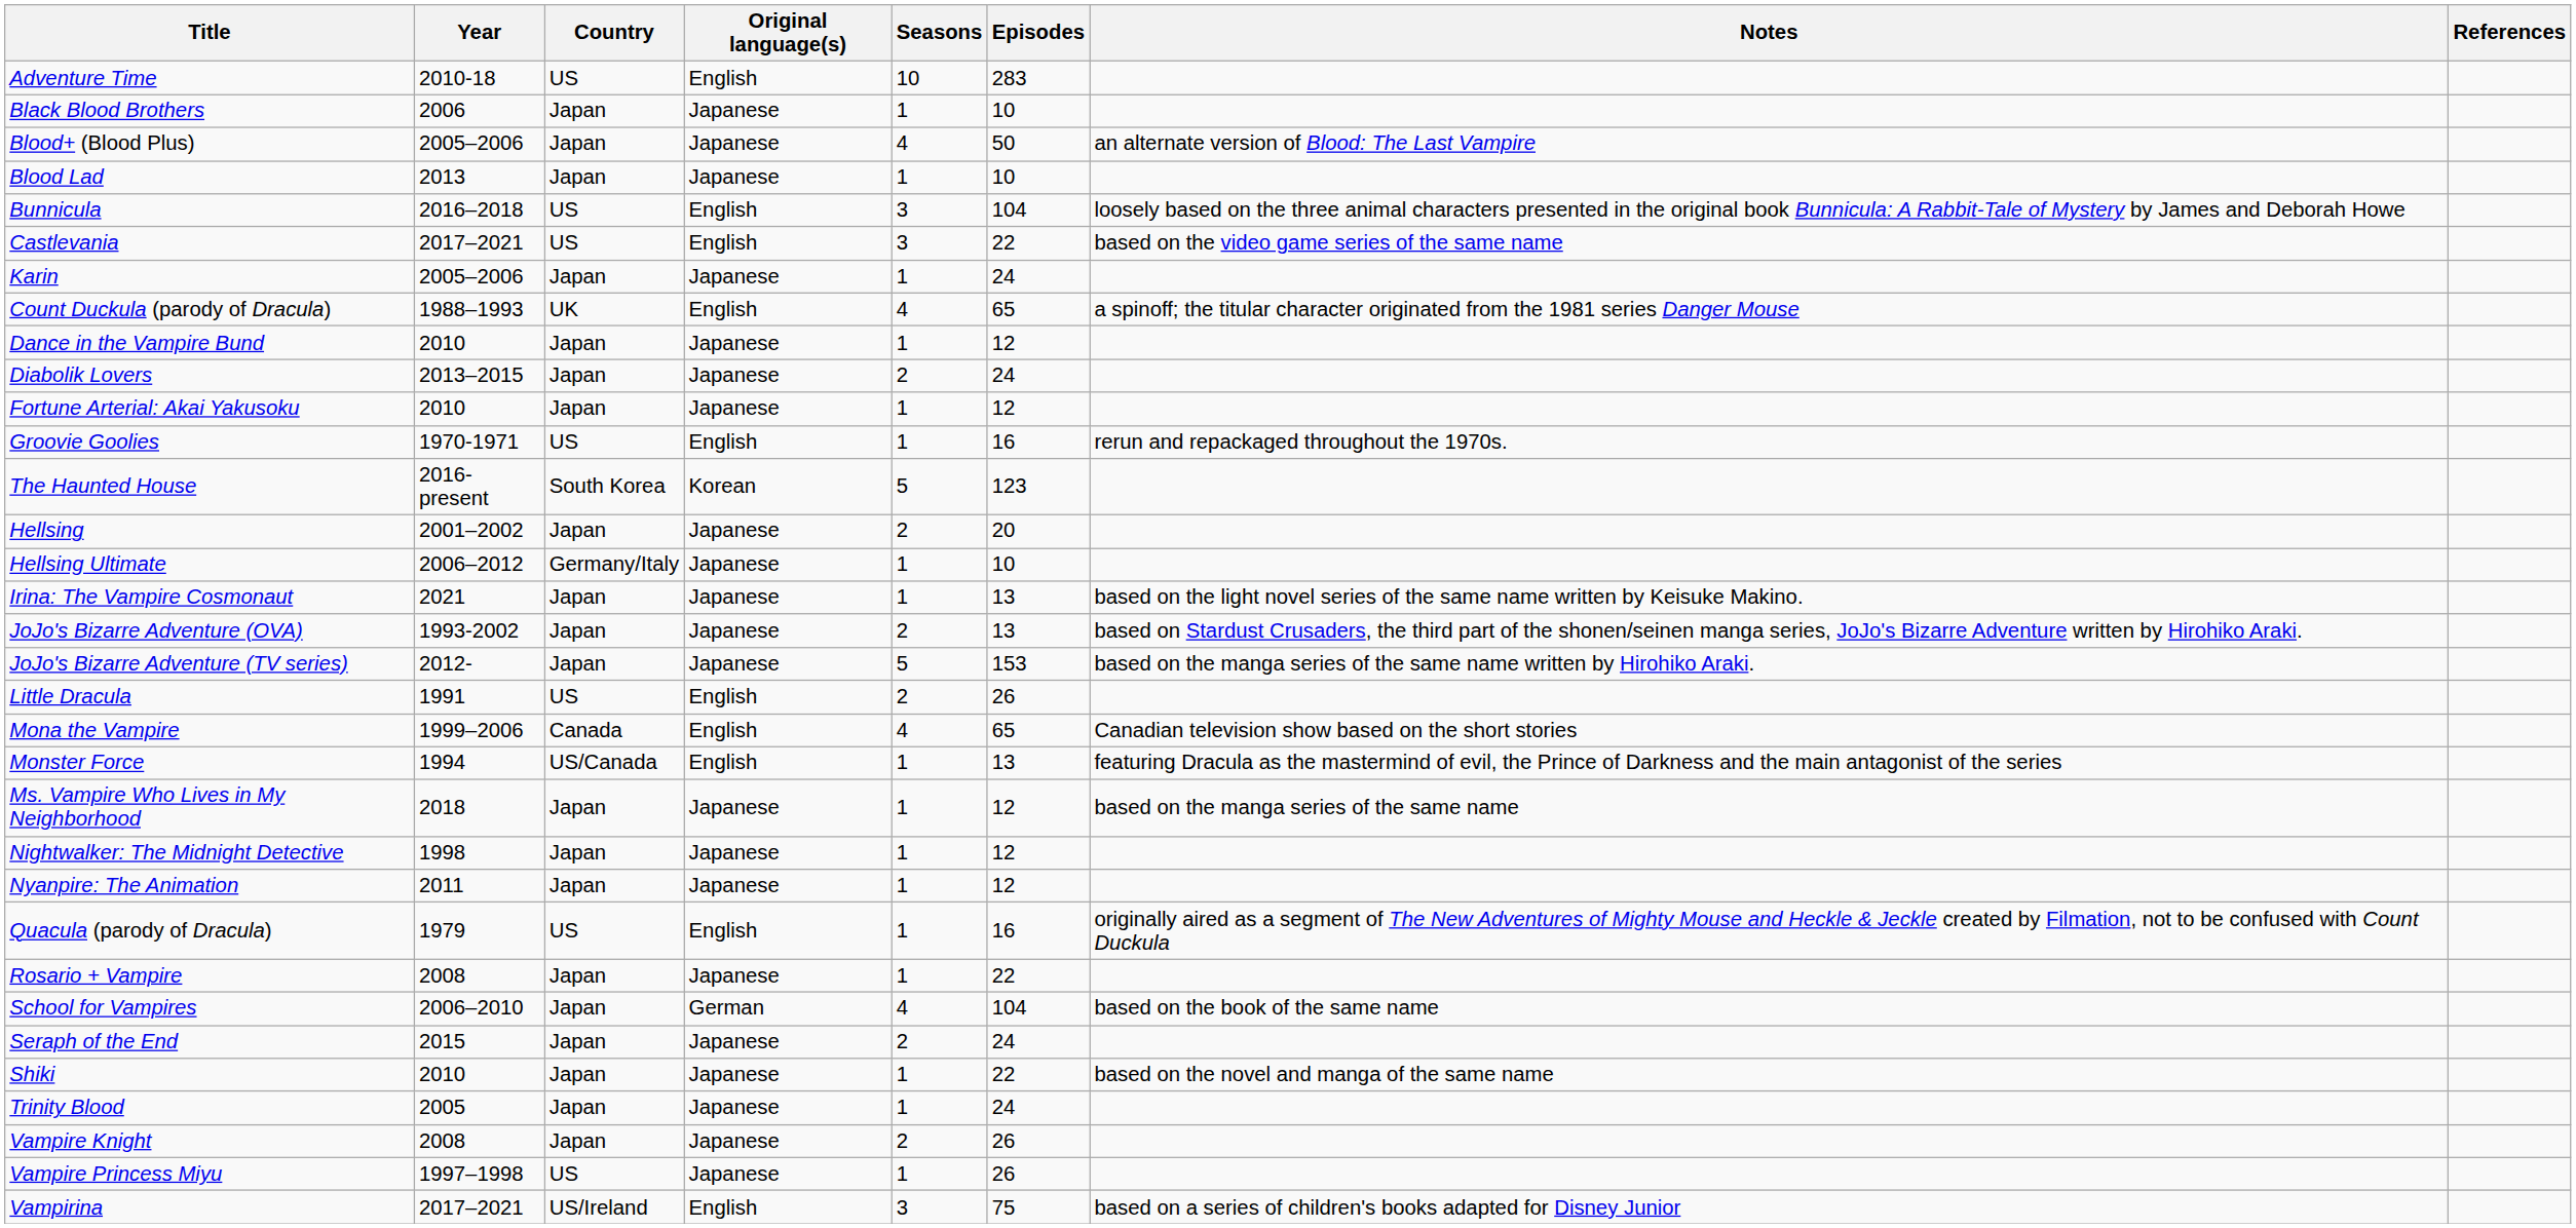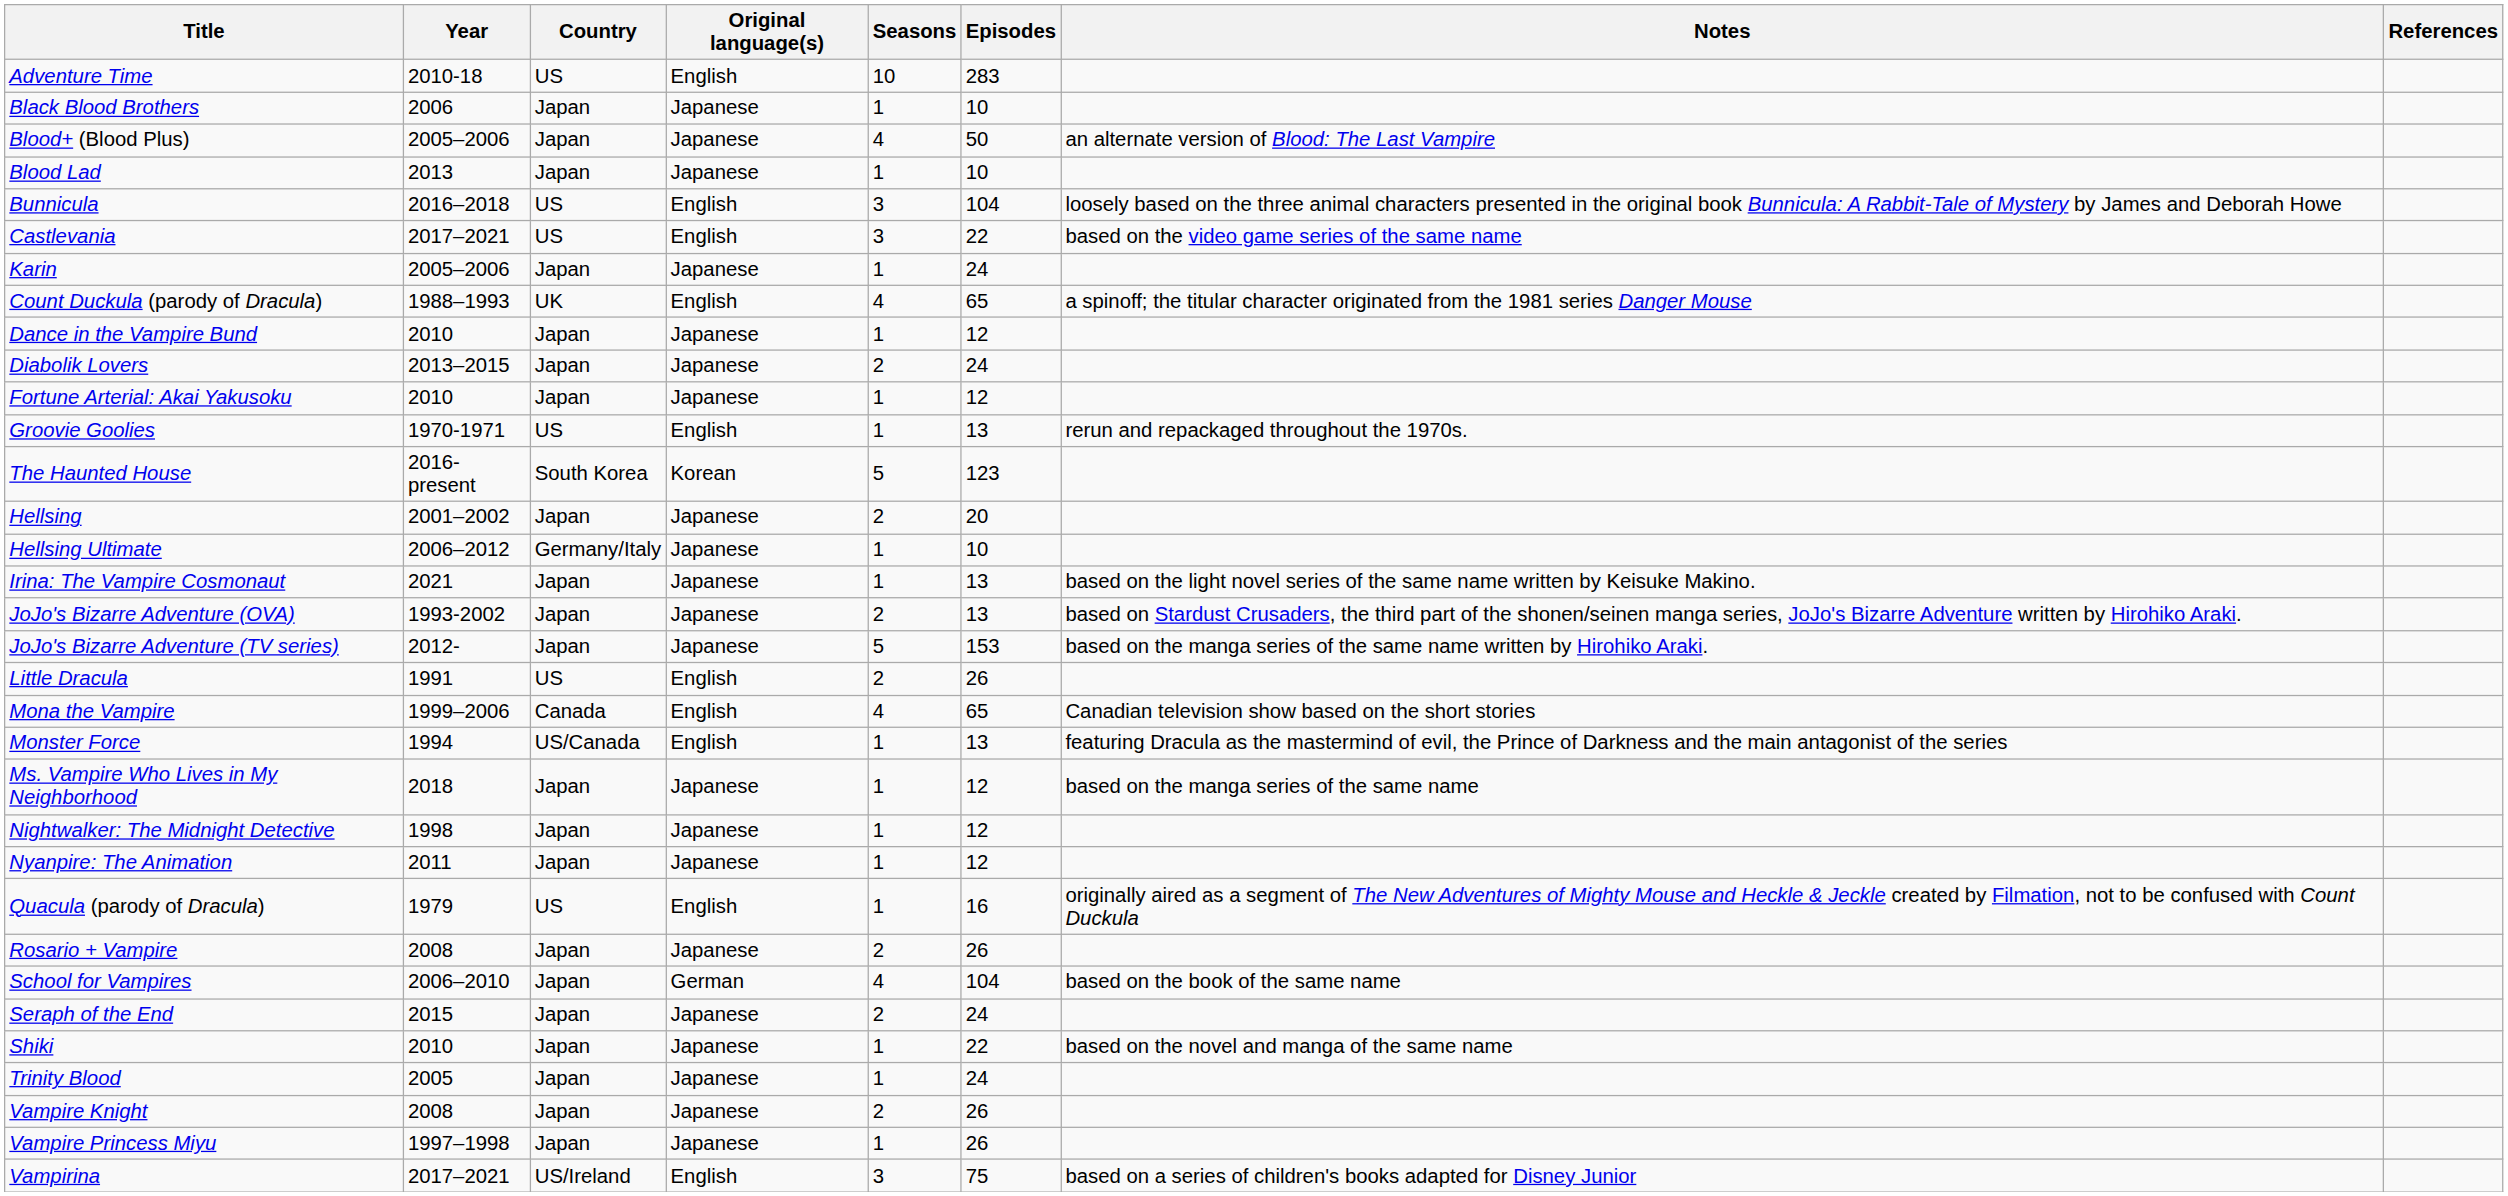 <table class="wikitable sortable">
 <tr>
 <th>Title</th>
 <th>Year</th>
 <th>Country</th>
 <th>Original language(s)</th>
 <th>Seasons</th>
 <th>Episodes</th>
 <th>Notes</th>
 <th>References</th>
 </tr>
 <tr>
 <td><em><a href='#'>Adventure Time</a></em></td>
 <td>2010-18</td>
 <td>US</td>
 <td>English</td>
 <td>10</td>
 <td>283</td>
 <td></td>
 <td></td>
 </tr>
 <tr>
 <td><em><a href='#'>Black Blood Brothers</a></em></td>
 <td>2006</td>
 <td>Japan</td>
 <td>Japanese</td>
 <td>1</td>
 <td>10</td>
 <td></td>
 <td></td>
 </tr>
 <tr>
 <td><em><a href='#'>Blood+</a></em> (Blood Plus)</td>
 <td>2005–2006</td>
 <td>Japan</td>
 <td>Japanese</td>
 <td>4</td>
 <td>50</td>
 <td>an alternate version of <em><a href='#'>Blood: The Last Vampire</a></em></td>
 <td></td>
 </tr>
 <tr>
 <td><em><a href='#'>Blood Lad</a></em></td>
 <td>2013</td>
 <td>Japan</td>
 <td>Japanese</td>
 <td>1</td>
 <td>10</td>
 <td></td>
 <td></td>
 </tr>
 <tr>
 <td><em><a href='#'>Bunnicula</a></em></td>
 <td>2016–2018</td>
 <td>US</td>
 <td>English</td>
 <td>3</td>
 <td>104</td>
 <td>loosely based on the three animal characters presented in the original book <em><a href='#'>Bunnicula: A Rabbit-Tale of Mystery</a></em> by James and Deborah Howe</td>
 <td></td>
 </tr>
 <tr>
 <td><em><a href='#'>Castlevania</a></em></td>
 <td>2017–2021</td>
 <td>US</td>
 <td>English</td>
 <td>3</td>
 <td>22</td>
 <td>based on the <a href='#'>video game series of the same name</a></td>
 <td></td>
 </tr>
 <tr>
 <td><em><a href='#'>Karin</a></em></td>
 <td>2005–2006</td>
 <td>Japan</td>
 <td>Japanese</td>
 <td>1</td>
 <td>24</td>
 <td></td>
 <td></td>
 </tr>
 <tr>
 <td><em><a href='#'>Count Duckula</a></em> (parody of <em>Dracula</em>)</td>
 <td>1988–1993</td>
 <td>UK</td>
 <td>English</td>
 <td>4</td>
 <td>65</td>
 <td>a spinoff; the titular character originated from the 1981 series <em><a href='#'>Danger Mouse</a></em></td>
 <td></td>
 </tr>
 <tr>
 <td><em><a href='#'>Dance in the Vampire Bund</a></em></td>
 <td>2010</td>
 <td>Japan</td>
 <td>Japanese</td>
 <td>1</td>
 <td>12</td>
 <td></td>
 <td></td>
 </tr>
 <tr>
 <td><em><a href='#'>Diabolik Lovers</a></em></td>
 <td>2013–2015</td>
 <td>Japan</td>
 <td>Japanese</td>
 <td>2</td>
 <td>24</td>
 <td></td>
 <td></td>
 </tr>
 <tr>
 <td><em><a href='#'>Fortune Arterial: Akai Yakusoku</a></em></td>
 <td>2010</td>
 <td>Japan</td>
 <td>Japanese</td>
 <td>1</td>
 <td>12</td>
 <td></td>
 <td></td>
 </tr>
 <tr>
 <td><em><a href='#'>Groovie Goolies</a></em></td>
 <td>1970-1971</td>
 <td>US</td>
 <td>English</td>
 <td>1</td>
-<td>16</td>
+<td>13</td>
 <td>rerun and repackaged throughout the 1970s.</td>
 <td></td>
 </tr>
 <tr>
 <td><em><a href='#'>The Haunted House</a></em></td>
 <td>2016-present</td>
 <td>South Korea</td>
 <td>Korean</td>
 <td>5</td>
 <td>123</td>
 <td></td>
 <td></td>
 </tr>
 <tr>
 <td><em><a href='#'>Hellsing</a></em></td>
 <td>2001–2002</td>
 <td>Japan</td>
 <td>Japanese</td>
 <td>2</td>
 <td>20</td>
 <td></td>
 <td></td>
 </tr>
 <tr>
 <td><em><a href='#'>Hellsing Ultimate</a></em></td>
 <td>2006–2012</td>
 <td>Germany/Italy</td>
 <td>Japanese</td>
 <td>1</td>
 <td>10</td>
 <td></td>
 <td></td>
 </tr>
 <tr>
 <td><em><a href='#'>Irina: The Vampire Cosmonaut</a></em></td>
 <td>2021</td>
 <td>Japan</td>
 <td>Japanese</td>
 <td>1</td>
 <td>13</td>
 <td>based on the light novel series of the same name written by Keisuke Makino.</td>
 <td></td>
 </tr>
 <tr>
 <td><em><a href='#'>JoJo's Bizarre Adventure (OVA)</a></em></td>
 <td>1993-2002</td>
 <td>Japan</td>
 <td>Japanese</td>
 <td>2</td>
 <td>13</td>
 <td>based on <a href='#'>Stardust Crusaders</a>, the third part of the shonen/seinen manga series, <a href='#'>JoJo's Bizarre Adventure</a> written by <a href='#'>Hirohiko Araki</a>.</td>
 <td></td>
 </tr>
 <tr>
 <td><em><a href='#'>JoJo's Bizarre Adventure (TV series)</a></em></td>
 <td>2012-</td>
 <td>Japan</td>
 <td>Japanese</td>
 <td>5</td>
 <td>153</td>
 <td>based on the manga series of the same name written by <a href='#'>Hirohiko Araki</a>.</td>
 </tr>
 <tr>
 <td><em><a href='#'>Little Dracula</a></em></td>
 <td>1991</td>
 <td>US</td>
 <td>English</td>
 <td>2</td>
 <td>26</td>
 <td></td>
 <td></td>
 </tr>
 <tr>
 <td><em><a href='#'>Mona the Vampire</a></em></td>
 <td>1999–2006</td>
 <td>Canada</td>
 <td>English</td>
 <td>4</td>
 <td>65</td>
 <td>Canadian television show based on the short stories</td>
 <td></td>
 </tr>
 <tr>
 <td><em><a href='#'>Monster Force</a></em></td>
 <td>1994</td>
 <td>US/Canada</td>
 <td>English</td>
 <td>1</td>
 <td>13</td>
 <td>featuring Dracula as the mastermind of evil, the Prince of Darkness and the main antagonist of the series</td>
 <td></td>
 </tr>
 <tr>
 <td><em><a href='#'>Ms. Vampire Who Lives in My Neighborhood</a></em></td>
 <td>2018</td>
 <td>Japan</td>
 <td>Japanese</td>
 <td>1</td>
 <td>12</td>
 <td>based on the manga series of the same name</td>
 <td></td>
 </tr>
 <tr>
 <td><em><a href='#'>Nightwalker: The Midnight Detective</a></em></td>
 <td>1998</td>
 <td>Japan</td>
 <td>Japanese</td>
 <td>1</td>
 <td>12</td>
 <td></td>
 <td></td>
 </tr>
 <tr>
 <td><em><a href='#'>Nyanpire: The Animation</a></em></td>
 <td>2011</td>
 <td>Japan</td>
 <td>Japanese</td>
 <td>1</td>
 <td>12</td>
 <td></td>
 <td></td>
 </tr>
 <tr>
 <td><em><a href='#'>Quacula</a></em> (parody of <em>Dracula</em>)</td>
 <td>1979</td>
 <td>US</td>
 <td>English</td>
 <td>1</td>
 <td>16</td>
 <td>originally aired as a segment of <em><a href='#'>The New Adventures of Mighty Mouse and Heckle & Jeckle</a></em> created by <a href='#'>Filmation</a>, not to be confused with <em>Count Duckula</em></td>
 <td></td>
 </tr>
 <tr>
 <td><em><a href='#'>Rosario + Vampire</a></em></td>
 <td>2008</td>
 <td>Japan</td>
 <td>Japanese</td>
-<td>1</td>
-<td>22</td>
+<td>2</td>
+<td>26</td>
 <td></td>
 <td></td>
 </tr>
 <tr>
 <td><em><a href='#'>School for Vampires</a></em></td>
 <td>2006–2010</td>
 <td>Japan</td>
 <td>German</td>
 <td>4</td>
 <td>104</td>
 <td>based on the book of the same name</td>
 <td></td>
 </tr>
 <tr>
 <td><em><a href='#'>Seraph of the End</a></em></td>
 <td>2015</td>
 <td>Japan</td>
 <td>Japanese</td>
 <td>2</td>
 <td>24</td>
 <td></td>
 <td></td>
 </tr>
 <tr>
 <td><em><a href='#'>Shiki</a></em></td>
 <td>2010</td>
 <td>Japan</td>
 <td>Japanese</td>
 <td>1</td>
 <td>22</td>
 <td>based on the novel and manga of the same name</td>
 <td></td>
 </tr>
 <tr>
 <td><em><a href='#'>Trinity Blood</a></em></td>
 <td>2005</td>
 <td>Japan</td>
 <td>Japanese</td>
 <td>1</td>
 <td>24</td>
 <td></td>
 <td></td>
 </tr>
 <tr>
 <td><em><a href='#'>Vampire Knight</a></em></td>
 <td>2008</td>
 <td>Japan</td>
 <td>Japanese</td>
 <td>2</td>
 <td>26</td>
 <td></td>
 <td></td>
 </tr>
 <tr>
 <td><em><a href='#'>Vampire Princess Miyu</a></em></td>
 <td>1997–1998</td>
-<td>US</td>
+<td>Japan</td>
 <td>Japanese</td>
 <td>1</td>
 <td>26</td>
 <td></td>
 <td></td>
 </tr>
 <tr>
 <td><em><a href='#'>Vampirina</a></em></td>
 <td>2017–2021</td>
 <td>US/Ireland</td>
 <td>English</td>
 <td>3</td>
 <td>75</td>
 <td>based on a series of children's books adapted for <a href='#'>Disney Junior</a></td>
 <td></td>
 </tr>
 </table>
